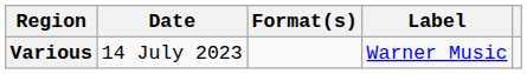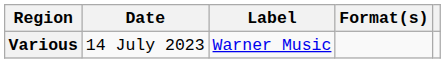 <table class="wikitable plainrowheaders">
 <tr>
 <th scope="col">Region</th>
 <th scope="col">Date</th>
+<th scope="col">Label</th>
 <th scope="col">Format(s)</th>
-<th scope="col">Label</th>
 <th scope="col"></th>
 </tr>
 <tr>
 <th scope="row">Various</th>
 <td>14 July 2023</td>
+<td><a href='#'>Warner Music</a></td>
 <td></td>
-<td><a href='#'>Warner Music</a></td>
 <td style="text-align:center;"></td>
 </tr>
 </table>
